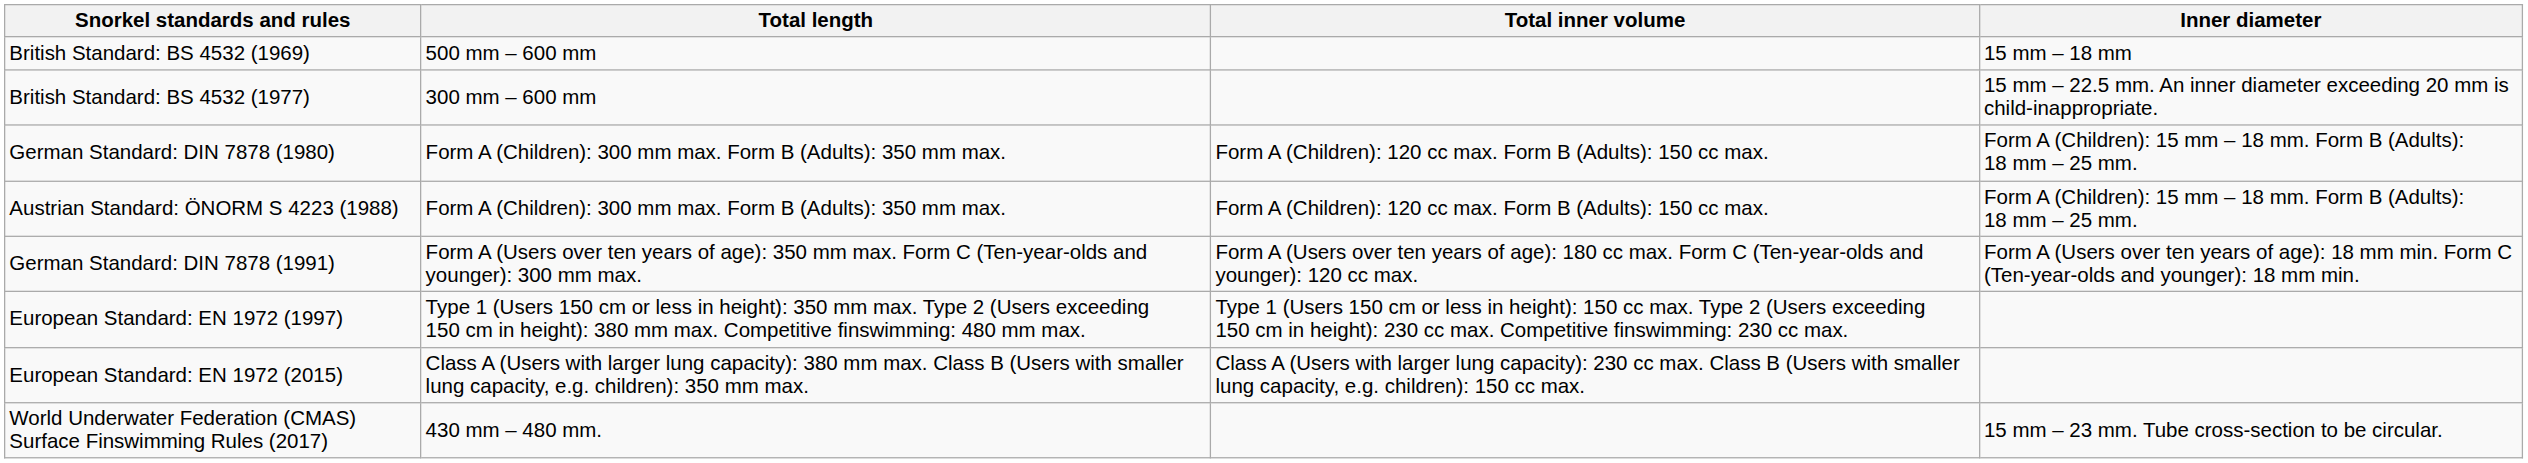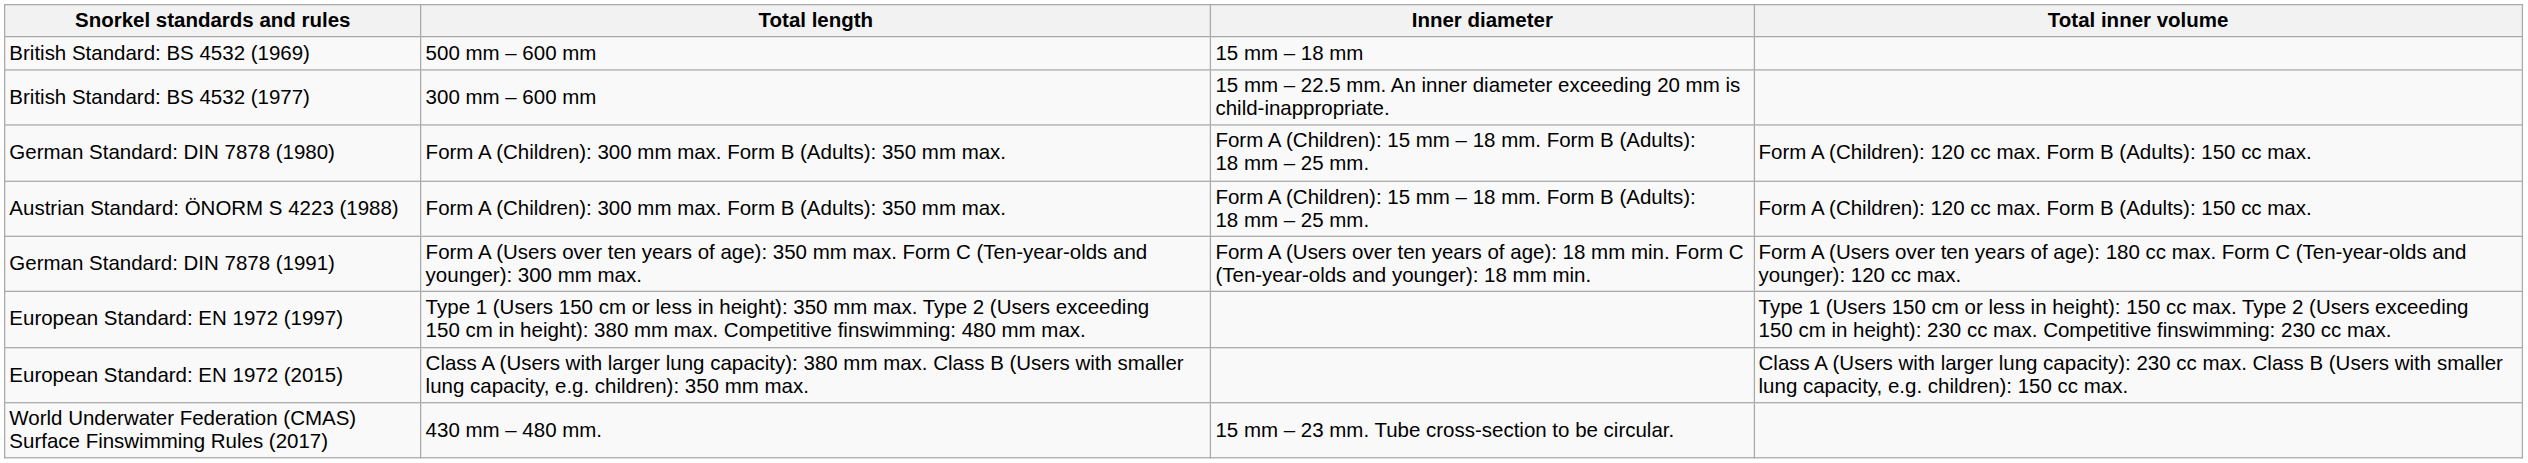 <table class="wikitable">
 <tr>
 <th>Snorkel standards and rules</th>
 <th>Total length</th>
+<th>Inner diameter</th>
 <th>Total inner volume</th>
-<th>Inner diameter</th>
 </tr>
 <tr>
 <td>British Standard: BS 4532 (1969)</td>
 <td>500 mm – 600 mm</td>
+<td>15 mm – 18 mm</td>
 <td></td>
-<td>15 mm – 18 mm</td>
 </tr>
 <tr>
 <td>British Standard: BS 4532 (1977)</td>
 <td>300 mm – 600 mm</td>
+<td>15 mm – 22.5 mm. An inner diameter exceeding 20 mm is child-inappropriate.</td>
 <td></td>
-<td>15 mm – 22.5 mm. An inner diameter exceeding 20 mm is child-inappropriate.</td>
 </tr>
 <tr>
 <td>German Standard: DIN 7878 (1980)</td>
 <td>Form A (Children): 300 mm max. Form B (Adults): 350 mm max.</td>
+<td>Form A (Children): 15 mm – 18 mm. Form B (Adults): 18 mm – 25 mm.</td>
 <td>Form A (Children): 120 cc max. Form B (Adults): 150 cc max.</td>
-<td>Form A (Children): 15 mm – 18 mm. Form B (Adults): 18 mm – 25 mm.</td>
 </tr>
 <tr>
 <td>Austrian Standard: ÖNORM S 4223 (1988)</td>
 <td>Form A (Children): 300 mm max. Form B (Adults): 350 mm max.</td>
+<td>Form A (Children): 15 mm – 18 mm. Form B (Adults): 18 mm – 25 mm.</td>
 <td>Form A (Children): 120 cc max. Form B (Adults): 150 cc max.</td>
-<td>Form A (Children): 15 mm – 18 mm. Form B (Adults): 18 mm – 25 mm.</td>
 </tr>
 <tr>
 <td>German Standard: DIN 7878 (1991)</td>
 <td>Form A (Users over ten years of age): 350 mm max. Form C (Ten-year-olds and younger): 300 mm max.</td>
+<td>Form A (Users over ten years of age): 18 mm min. Form C (Ten-year-olds and younger): 18 mm min.</td>
 <td>Form A (Users over ten years of age): 180 cc max. Form C (Ten-year-olds and younger): 120 cc max.</td>
-<td>Form A (Users over ten years of age): 18 mm min. Form C (Ten-year-olds and younger): 18 mm min.</td>
 </tr>
 <tr>
 <td>European Standard: EN 1972 (1997)</td>
 <td>Type 1 (Users 150 cm or less in height): 350 mm max. Type 2 (Users exceeding 150 cm in height): 380 mm max. Competitive finswimming: 480 mm max.</td>
+<td></td>
 <td>Type 1 (Users 150 cm or less in height): 150 cc max. Type 2 (Users exceeding 150 cm in height): 230 cc max. Competitive finswimming: 230 cc max.</td>
-<td></td>
 </tr>
 <tr>
 <td>European Standard: EN 1972 (2015)</td>
 <td>Class A (Users with larger lung capacity): 380 mm max. Class B (Users with smaller lung capacity, e.g. children): 350 mm max.</td>
+<td></td>
 <td>Class A (Users with larger lung capacity): 230 cc max. Class B (Users with smaller lung capacity, e.g. children): 150 cc max.</td>
-<td></td>
 </tr>
 <tr>
 <td>World Underwater Federation (CMAS) Surface Finswimming Rules (2017)</td>
 <td>430 mm – 480 mm.</td>
+<td>15 mm – 23 mm. Tube cross-section to be circular.</td>
 <td></td>
-<td>15 mm – 23 mm. Tube cross-section to be circular.</td>
 </tr>
 </table>
